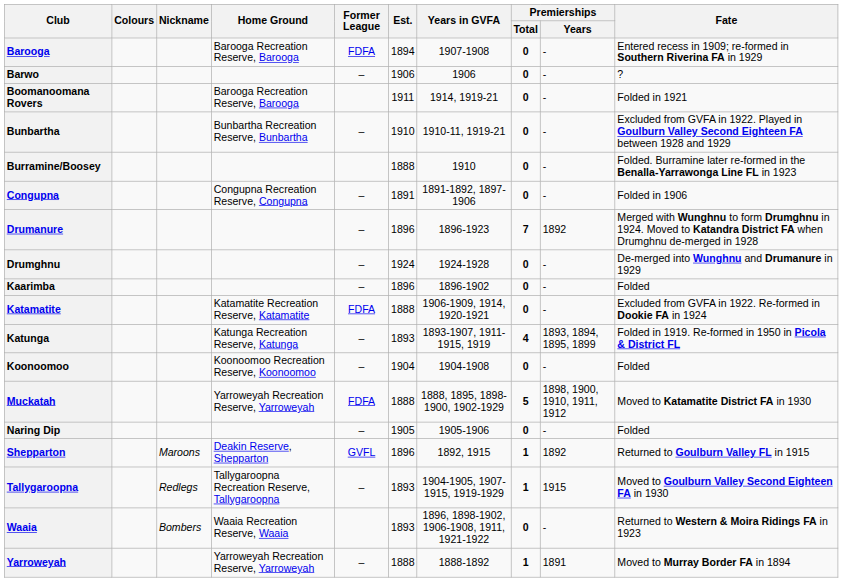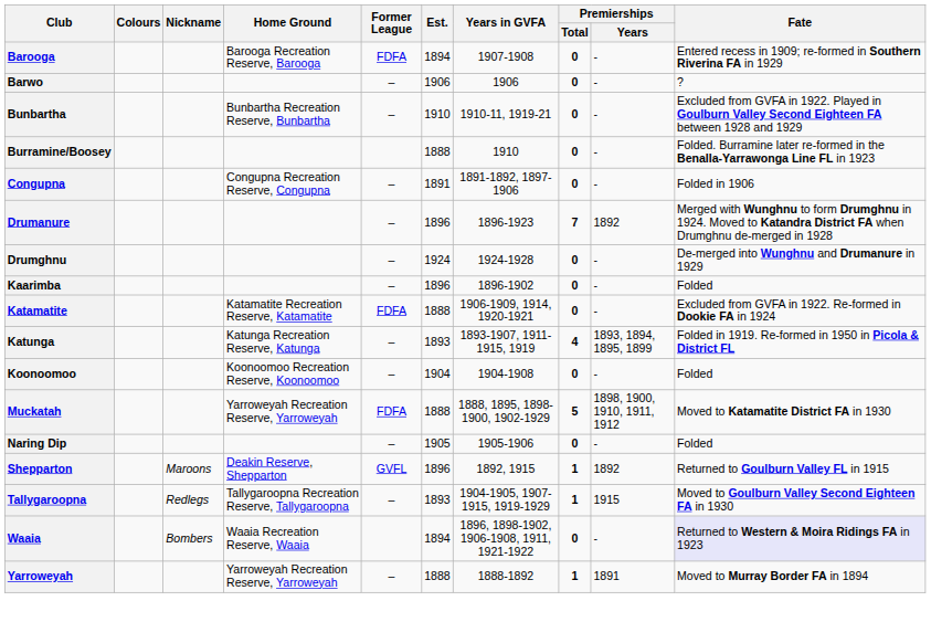 <table class="wikitable sortable" style="width:100%">
 <tr>
 <th rowspan="2">Club</th>
 <th rowspan="2">Colours</th>
 <th rowspan="2">Nickname</th>
 <th rowspan="2">Home Ground</th>
 <th rowspan="2">Former League</th>
 <th rowspan="2">Est.</th>
 <th rowspan="2">Years in GVFA</th>
 <th colspan="2">Premierships</th>
 <th rowspan="2">Fate</th>
 </tr>
 <tr>
 <th>Total</th>
 <th>Years</th>
 </tr>
 <tr>
 <th style="text-align:left"><a href='#'>Barooga</a></th>
 <td></td>
 <td></td>
 <td>Barooga Recreation Reserve, <a href='#'>Barooga</a></td>
 <td align="center"><a href='#'>FDFA</a></td>
 <td align="center">1894</td>
 <td align="center">1907-1908</td>
 <td align="center"><strong>0</strong></td>
 <td>-</td>
 <td>Entered recess in 1909; re-formed in <strong>Southern Riverina FA</strong> in 1929</td>
 </tr>
 <tr>
 <th style="text-align:left">Barwo</th>
 <td></td>
 <td></td>
 <td></td>
 <td align="center">–</td>
 <td align="center">1906</td>
 <td align="center">1906</td>
 <td align="center"><strong>0</strong></td>
 <td>-</td>
 <td>?</td>
-</tr>
-<tr>
-<th style="text-align:left">Boomanoomana Rovers</th>
-<td align="center"></td>
-<td></td>
-<td>Barooga Recreation Reserve, <a href='#'>Barooga</a></td>
-<td align="center"></td>
-<td align="center">1911</td>
-<td align="center">1914, 1919-21</td>
-<td align="center"><strong>0</strong></td>
-<td>-</td>
-<td>Folded in 1921</td>
 </tr>
 <tr>
 <th style="text-align:left">Bunbartha</th>
 <td></td>
 <td></td>
 <td>Bunbartha Recreation Reserve, <a href='#'>Bunbartha</a></td>
 <td align="center">–</td>
 <td align="center">1910</td>
 <td align="center">1910-11, 1919-21</td>
 <td align="center"><strong>0</strong></td>
 <td>-</td>
 <td>Excluded from GVFA in 1922. Played in <strong><a href='#'>Goulburn Valley Second Eighteen FA</a></strong> between 1928 and 1929</td>
 </tr>
 <tr>
 <th style="text-align:left">Burramine/Boosey</th>
 <td></td>
 <td></td>
 <td></td>
 <td></td>
 <td align="center">1888</td>
 <td align="center">1910</td>
 <td align="center"><strong>0</strong></td>
 <td>-</td>
 <td>Folded. Burramine later re-formed in the <strong>Benalla-Yarrawonga Line FL</strong> in 1923</td>
 </tr>
 <tr>
 <th style="text-align:left"><a href='#'>Congupna</a></th>
 <td></td>
 <td></td>
 <td>Congupna Recreation Reserve, <a href='#'>Congupna</a></td>
 <td align="center">–</td>
 <td align="center">1891</td>
 <td align="center">1891-1892, 1897-1906</td>
 <td align="center"><strong>0</strong></td>
 <td>-</td>
 <td>Folded in 1906</td>
 </tr>
 <tr>
 <th style="text-align:left"><a href='#'>Drumanure</a></th>
 <td></td>
 <td></td>
 <td></td>
 <td align="center">–</td>
 <td align="center">1896</td>
 <td align="center">1896-1923</td>
 <td align="center"><strong>7</strong></td>
 <td>1892</td>
 <td>Merged with <strong>Wunghnu</strong> to form <strong>Drumghnu</strong> in 1924. Moved to <strong>Katandra District FA</strong> when Drumghnu de-merged in 1928</td>
 </tr>
 <tr>
 <th style="text-align:left">Drumghnu</th>
 <td></td>
 <td></td>
 <td></td>
 <td align="center">–</td>
 <td align="center">1924</td>
 <td align="center">1924-1928</td>
 <td align="center"><strong>0</strong></td>
 <td>-</td>
 <td>De-merged into <strong><a href='#'>Wunghnu</a></strong> and <strong>Drumanure</strong> in 1929</td>
 </tr>
 <tr>
 <th style="text-align:left">Kaarimba</th>
 <td></td>
 <td></td>
 <td></td>
 <td align="center">–</td>
 <td align="center">1896</td>
 <td align="center">1896-1902</td>
 <td align="center"><strong>0</strong></td>
 <td>-</td>
 <td>Folded</td>
 </tr>
 <tr>
 <th style="text-align:left"><a href='#'>Katamatite</a></th>
 <td align="center"></td>
 <td></td>
 <td>Katamatite Recreation Reserve, <a href='#'>Katamatite</a></td>
 <td align="center"><a href='#'>FDFA</a></td>
 <td align="center">1888</td>
 <td align="center">1906-1909, 1914, 1920-1921</td>
 <td align="center"><strong>0</strong></td>
 <td>-</td>
 <td>Excluded from GVFA in 1922. Re-formed in <strong>Dookie FA</strong> in 1924</td>
 </tr>
 <tr>
 <th style="text-align:left">Katunga</th>
 <td></td>
 <td></td>
 <td>Katunga Recreation Reserve, <a href='#'>Katunga</a></td>
 <td align="center">–</td>
 <td align="center">1893</td>
 <td align="center">1893-1907, 1911-1915, 1919</td>
 <td align="center"><strong>4</strong></td>
 <td>1893, 1894, 1895, 1899</td>
 <td>Folded in 1919. Re-formed in 1950 in <strong><a href='#'>Picola & District FL</a></strong></td>
 </tr>
 <tr>
 <th style="text-align:left">Koonoomoo</th>
 <td></td>
 <td></td>
 <td>Koonoomoo Recreation Reserve, <a href='#'>Koonoomoo</a></td>
 <td align="center">–</td>
 <td align="center">1904</td>
 <td align="center">1904-1908</td>
 <td align="center"><strong>0</strong></td>
 <td>-</td>
 <td>Folded</td>
 </tr>
 <tr>
 <th style="text-align:left"><a href='#'>Muckatah</a></th>
 <td></td>
 <td></td>
 <td>Yarroweyah Recreation Reserve, <a href='#'>Yarroweyah</a></td>
 <td align="center"><a href='#'>FDFA</a></td>
 <td align="center">1888</td>
 <td align="center">1888, 1895, 1898-1900, 1902-1929</td>
 <td align="center"><strong>5</strong></td>
 <td>1898, 1900, 1910, 1911, 1912</td>
 <td>Moved to <strong>Katamatite District FA</strong> in 1930</td>
 </tr>
 <tr>
 <th style="text-align:left">Naring Dip</th>
 <td></td>
 <td></td>
 <td></td>
 <td align="center">–</td>
 <td align="center">1905</td>
 <td align="center">1905-1906</td>
 <td align="center"><strong>0</strong></td>
 <td>-</td>
 <td>Folded</td>
 </tr>
 <tr>
 <th style="text-align:left"><a href='#'>Shepparton</a></th>
 <td></td>
 <td><em>Maroons</em></td>
 <td><a href='#'>Deakin Reserve</a>, <a href='#'>Shepparton</a></td>
 <td align="center"><a href='#'>GVFL</a></td>
 <td align="center">1896</td>
 <td align="center">1892, 1915</td>
 <td align="center"><strong>1</strong></td>
 <td>1892</td>
 <td>Returned to <strong><a href='#'>Goulburn Valley FL</a></strong> in 1915</td>
 </tr>
 <tr>
 <th style="text-align:left"><a href='#'>Tallygaroopna</a></th>
 <td></td>
 <td><em>Redlegs</em></td>
 <td>Tallygaroopna Recreation Reserve, <a href='#'>Tallygaroopna</a></td>
 <td align="center">–</td>
 <td align="center">1893</td>
 <td align="center">1904-1905, 1907-1915, 1919-1929</td>
 <td align="center"><strong>1</strong></td>
 <td>1915</td>
 <td>Moved to <strong><a href='#'>Goulburn Valley Second Eighteen FA</a></strong> in 1930</td>
 </tr>
 <tr>
 <th style="text-align:left"><a href='#'>Waaia</a></th>
 <td></td>
 <td><em>Bombers</em></td>
 <td>Waaia Recreation Reserve, <a href='#'>Waaia</a></td>
 <td align="center"></td>
-<td align="center">1893</td>
+<td align="center">1894</td>
 <td align="center">1896, 1898-1902, 1906-1908, 1911, 1921-1922</td>
 <td align="center"><strong>0</strong></td>
 <td>-</td>
-<td>Returned to <strong>Western & Moira Ridings FA</strong> in 1923</td>
+<td style="background: lavender;">Returned to <strong>Western & Moira Ridings FA</strong> in 1923</td>
 </tr>
 <tr>
 <th style="text-align:left"><a href='#'>Yarroweyah</a></th>
 <td></td>
 <td></td>
 <td>Yarroweyah Recreation Reserve, <a href='#'>Yarroweyah</a></td>
 <td align="center">–</td>
 <td align="center">1888</td>
 <td align="center">1888-1892</td>
 <td align="center"><strong>1</strong></td>
 <td>1891</td>
 <td>Moved to <strong>Murray Border FA</strong> in 1894</td>
 </tr>
 </table>
